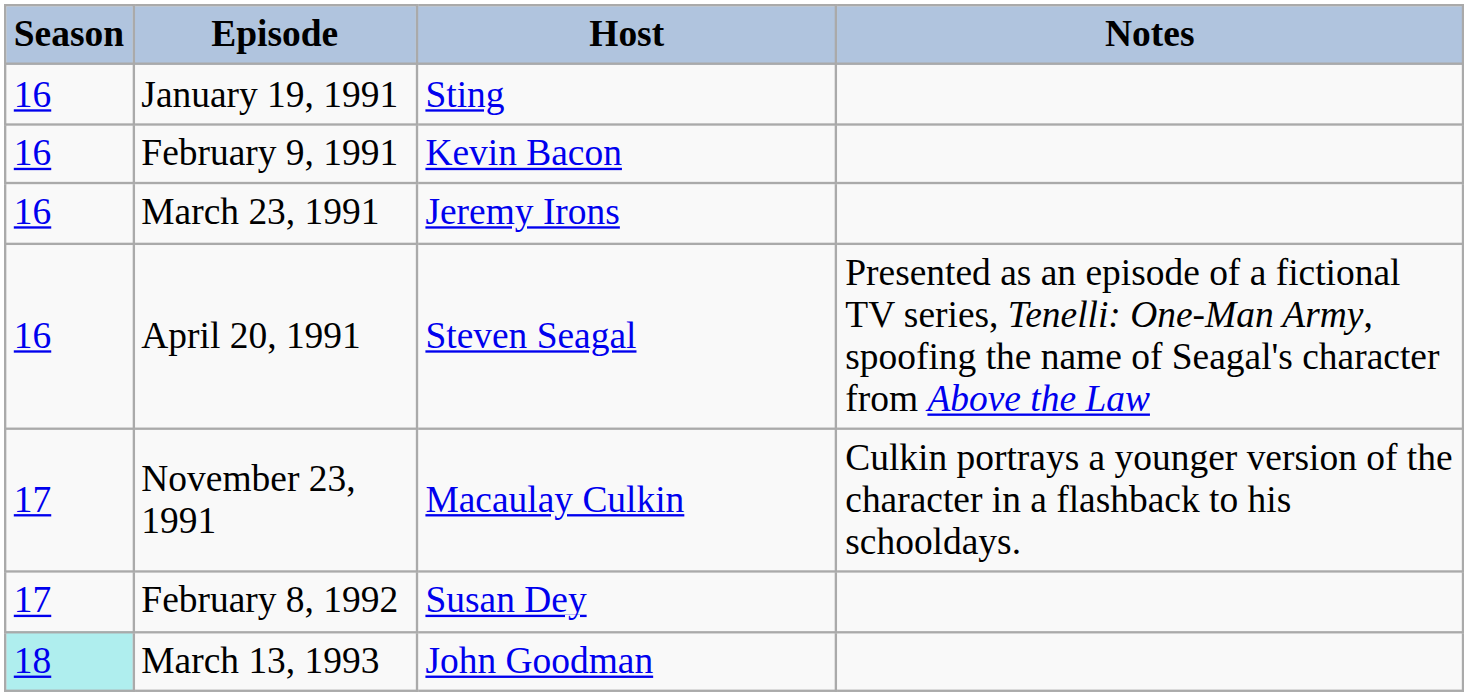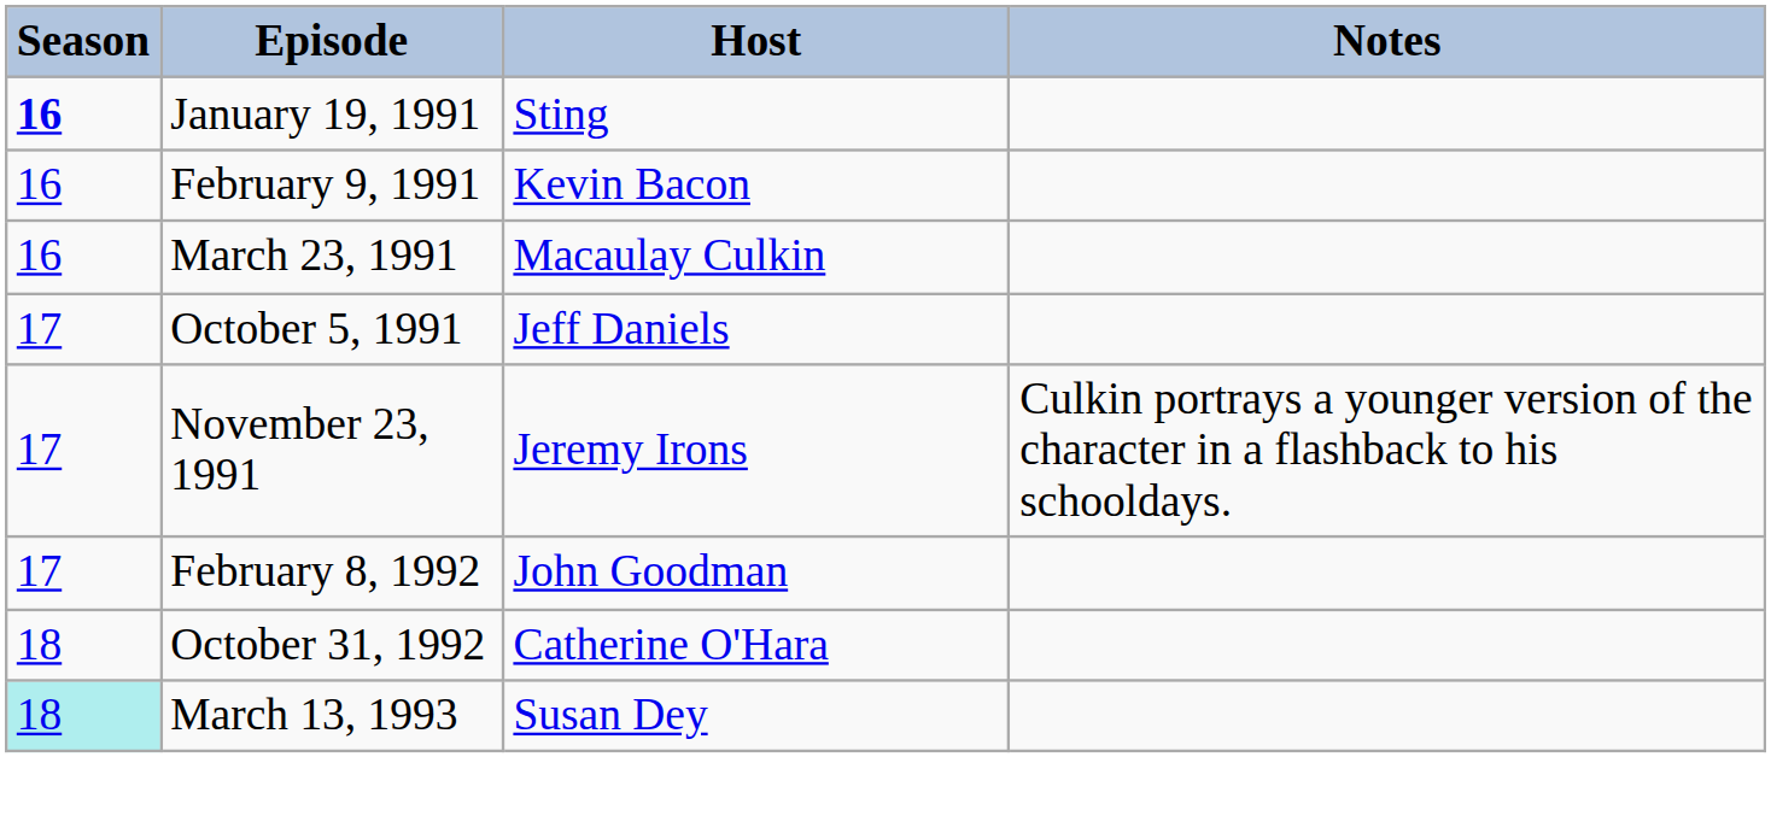 <table class="wikitable" style="width:100%;">
 <tr>
 <th style="background:#B0C4DE;" width="5%">Season</th>
 <th style="background:#B0C4DE;" width="20%">Episode</th>
 <th style="background:#B0C4DE;" width="30%">Host</th>
 <th style="background:#B0C4DE;" width="45%">Notes</th>
 </tr>
 <tr>
-<td><a href='#'>16</a></td>
+<td><strong><a href='#'>16</a></strong></td>
 <td>January 19, 1991</td>
 <td><a href='#'>Sting</a></td>
 <td></td>
 </tr>
 <tr>
 <td><a href='#'>16</a></td>
 <td>February 9, 1991</td>
 <td><a href='#'>Kevin Bacon</a></td>
 <td></td>
 </tr>
 <tr>
 <td><a href='#'>16</a></td>
 <td>March 23, 1991</td>
-<td><a href='#'>Jeremy Irons</a></td>
+<td><a href='#'>Macaulay Culkin</a></td>
 <td></td>
 </tr>
 <tr>
-<td><a href='#'>16</a></td>
-<td>April 20, 1991</td>
-<td><a href='#'>Steven Seagal</a></td>
-<td>Presented as an episode of a fictional TV series, <em>Tenelli: One-Man Army</em>, spoofing the name of Seagal's character from <em><a href='#'>Above the Law</a></em></td>
+<td><a href='#'>17</a></td>
+<td>October 5, 1991</td>
+<td><a href='#'>Jeff Daniels</a></td>
+<td></td>
 </tr>
 <tr>
 <td><a href='#'>17</a></td>
 <td>November 23, 1991</td>
-<td><a href='#'>Macaulay Culkin</a></td>
+<td><a href='#'>Jeremy Irons</a></td>
 <td>Culkin portrays a younger version of the character in a flashback to his schooldays.</td>
 </tr>
 <tr>
 <td><a href='#'>17</a></td>
 <td>February 8, 1992</td>
-<td><a href='#'>Susan Dey</a></td>
+<td><a href='#'>John Goodman</a></td>
+<td></td>
+</tr>
+<tr>
+<td><a href='#'>18</a></td>
+<td>October 31, 1992</td>
+<td><a href='#'>Catherine O'Hara</a></td>
 <td></td>
 </tr>
 <tr>
 <td style="background: paleturquoise;"><a href='#'>18</a></td>
 <td>March 13, 1993</td>
-<td><a href='#'>John Goodman</a></td>
+<td><a href='#'>Susan Dey</a></td>
 <td></td>
 </tr>
 </table>
